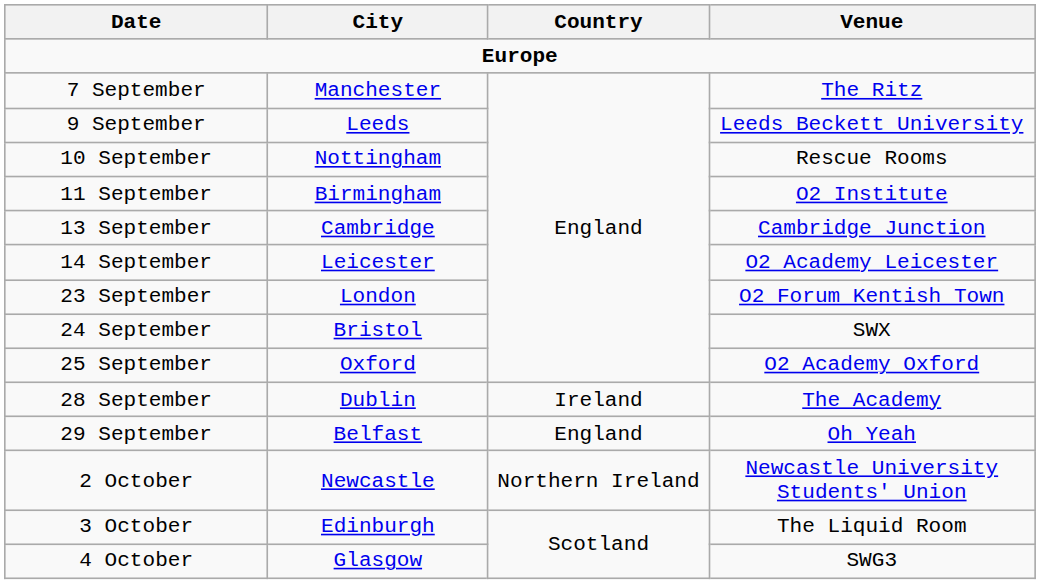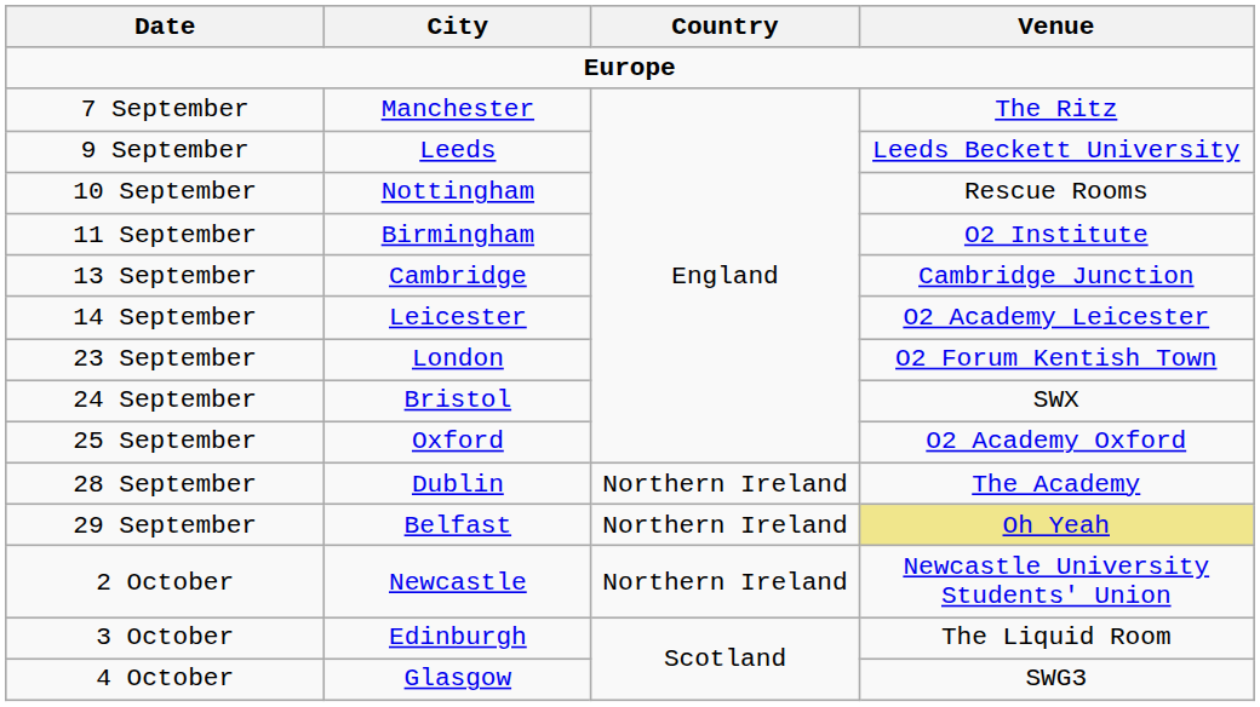 <table class="wikitable plainrowheaders" style="text-align:center;">
 <tr>
 <th scope="col" style="width:12em;">Date</th>
 <th scope="col" style="width:10em;">City</th>
 <th scope="col" style="width:10em;">Country</th>
 <th scope="col" style="width:15em;">Venue</th>
 </tr>
 <tr>
 <td colspan="4"><strong>Europe</strong></td>
 </tr>
 <tr>
 <td>7 September</td>
 <td><a href='#'>Manchester</a></td>
 <td rowspan="9">England</td>
 <td><a href='#'>The Ritz</a></td>
 </tr>
 <tr>
 <td>9 September</td>
 <td><a href='#'>Leeds</a></td>
 <td><a href='#'>Leeds Beckett University</a></td>
 </tr>
 <tr>
 <td>10 September</td>
 <td><a href='#'>Nottingham</a></td>
 <td>Rescue Rooms</td>
 </tr>
 <tr>
 <td>11 September</td>
 <td><a href='#'>Birmingham</a></td>
 <td><a href='#'>O2 Institute</a></td>
 </tr>
 <tr>
 <td>13 September</td>
 <td><a href='#'>Cambridge</a></td>
 <td><a href='#'>Cambridge Junction</a></td>
 </tr>
 <tr>
 <td>14 September</td>
 <td><a href='#'>Leicester</a></td>
 <td><a href='#'>O2 Academy Leicester</a></td>
 </tr>
 <tr>
 <td>23 September</td>
 <td><a href='#'>London</a></td>
 <td><a href='#'>O2 Forum Kentish Town</a></td>
 </tr>
 <tr>
 <td>24 September</td>
 <td><a href='#'>Bristol</a></td>
 <td>SWX</td>
 </tr>
 <tr>
 <td>25 September</td>
 <td><a href='#'>Oxford</a></td>
 <td><a href='#'>O2 Academy Oxford</a></td>
 </tr>
 <tr>
 <td>28 September</td>
 <td><a href='#'>Dublin</a></td>
-<td>Ireland</td>
+<td>Northern Ireland</td>
 <td><a href='#'>The Academy</a></td>
 </tr>
 <tr>
 <td>29 September</td>
 <td><a href='#'>Belfast</a></td>
-<td>England</td>
-<td><a href='#'>Oh Yeah</a></td>
+<td>Northern Ireland</td>
+<td style="background: khaki;"><a href='#'>Oh Yeah</a></td>
 </tr>
 <tr>
 <td>2 October</td>
 <td><a href='#'>Newcastle</a></td>
 <td>Northern Ireland</td>
 <td><a href='#'>Newcastle University Students' Union</a></td>
 </tr>
 <tr>
 <td>3 October</td>
 <td><a href='#'>Edinburgh</a></td>
 <td rowspan="3">Scotland</td>
 <td>The Liquid Room</td>
 </tr>
 <tr>
 <td>4 October</td>
 <td><a href='#'>Glasgow</a></td>
 <td>SWG3</td>
 </tr>
 </table>
